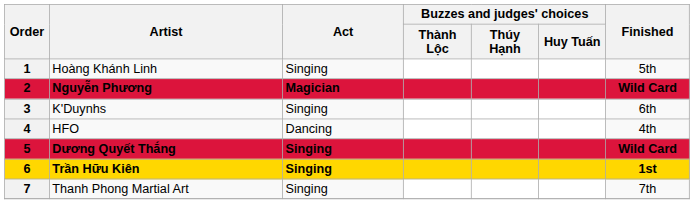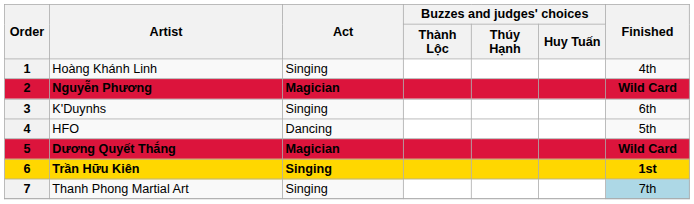 <table class=wikitable>
 <tr>
 <th rowspan=2 width=50>Order</th>
 <th rowspan=2 width=300>Artist</th>
 <th rowspan=2 width=150>Act</th>
 <th colspan=3 width=240>Buzzes and judges' choices</th>
 <th rowspan=2 width=100>Finished</th>
 </tr>
 <tr>
 <th width=80>Thành Lộc</th>
 <th width=80>Thúy Hạnh</th>
 <th width=80>Huy Tuấn</th>
 </tr>
 <tr>
 <th>1</th>
 <td>Hoàng Khánh Linh</td>
 <td>Singing</td>
 <td align=center bgcolor=white></td>
 <td align=center bgcolor=white></td>
 <td align=center bgcolor=white></td>
-<td align=center>5th</td>
+<td align=center>4th</td>
 </tr>
 <tr>
 <td align=center bgcolor=crimson><strong>2</strong></td>
 <td bgcolor=crimson><strong>Nguyễn Phương</strong></td>
 <td bgcolor=crimson><strong>Magician</strong></td>
 <td align=center bgcolor=crimson></td>
 <td align=center bgcolor=crimson></td>
 <td align=center bgcolor=crimson></td>
 <td align=center bgcolor=crimson><strong>Wild Card</strong></td>
 </tr>
 <tr>
 <th>3</th>
 <td>K'Duynhs</td>
 <td>Singing</td>
 <td align=center bgcolor=white></td>
 <td align=center bgcolor=white></td>
 <td align=center bgcolor=white></td>
 <td align=center>6th</td>
 </tr>
 <tr>
 <th>4</th>
 <td>HFO</td>
 <td>Dancing</td>
 <td align=center bgcolor=white></td>
 <td align=center bgcolor=white></td>
 <td align=center bgcolor=white></td>
-<td align=center>4th</td>
+<td align=center>5th</td>
 </tr>
 <tr>
 <td align=center bgcolor=crimson><strong>5</strong></td>
 <td bgcolor=crimson><strong>Dương Quyết Thắng</strong></td>
-<td bgcolor=crimson><strong>Singing</strong></td>
+<td bgcolor=crimson><strong>Magician</strong></td>
 <td align=center bgcolor=crimson></td>
 <td align=center bgcolor=crimson></td>
 <td align=center bgcolor=crimson></td>
 <td align=center bgcolor=crimson><strong>Wild Card</strong></td>
 </tr>
 <tr>
 <td align=center bgcolor=gold><strong>6</strong></td>
 <td bgcolor=gold><strong>Trần Hữu Kiên</strong></td>
 <td bgcolor=gold><strong>Singing</strong></td>
 <td align=center bgcolor=gold></td>
 <td align=center bgcolor=gold></td>
 <td align=center bgcolor=gold></td>
 <td align=center bgcolor=gold><strong>1st</strong></td>
 </tr>
 <tr>
 <th>7</th>
 <td>Thanh Phong Martial Art</td>
 <td>Singing</td>
 <td align=center bgcolor=white></td>
 <td align=center bgcolor=white></td>
 <td align=center bgcolor=white></td>
-<td align=center>7th</td>
+<td align=center style="background: lightblue;">7th</td>
 </tr>
 <tr>
 </tr>
 </table>
